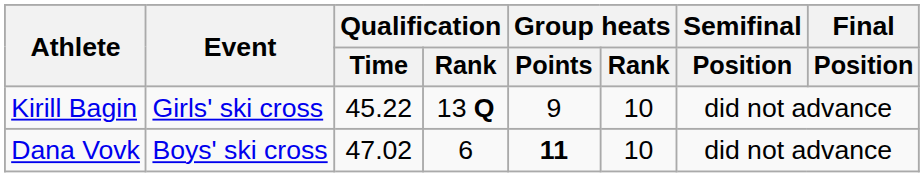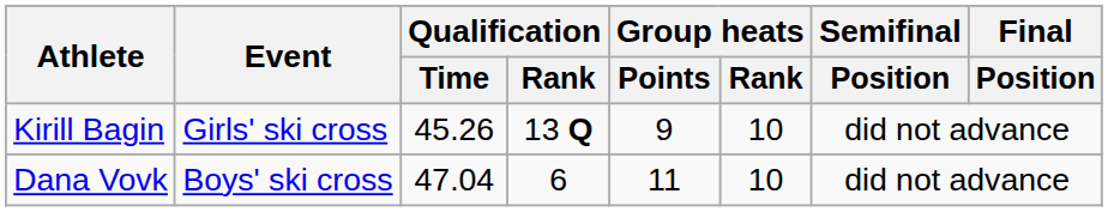 <table class="wikitable" style="font-size:90%">
 <tr>
 <th rowspan=2>Athlete</th>
 <th rowspan=2>Event</th>
 <th colspan=2>Qualification</th>
 <th colspan=2>Group heats</th>
 <th>Semifinal</th>
 <th>Final</th>
 </tr>
 <tr style="font-size:95%">
 <th>Time</th>
 <th>Rank</th>
 <th>Points</th>
 <th>Rank</th>
 <th>Position</th>
 <th>Position</th>
 </tr>
 <tr align=center>
 <td align=left><a href='#'>Kirill Bagin</a></td>
 <td align=left><a href='#'>Girls' ski cross</a></td>
-<td>45.22</td>
+<td>45.26</td>
 <td>13 <strong>Q</strong></td>
 <td>9</td>
 <td>10</td>
 <td colspan=2>did not advance</td>
 </tr>
 <tr align=center>
 <td align=left><a href='#'>Dana Vovk</a></td>
 <td align=left><a href='#'>Boys' ski cross</a></td>
-<td>47.02</td>
+<td>47.04</td>
 <td>6</td>
-<td><strong>11</strong></td>
+<td>11</td>
 <td>10</td>
 <td colspan=2>did not advance</td>
 </tr>
 </table>
